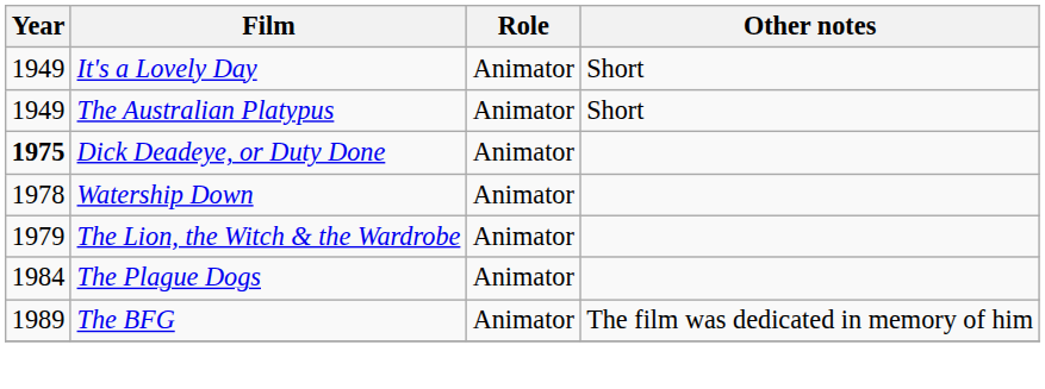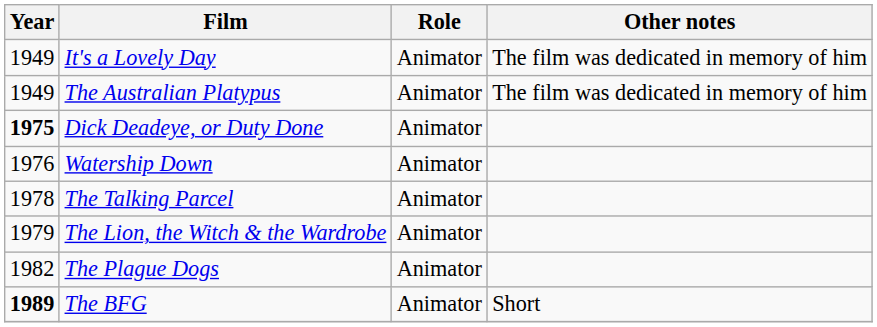 <table class="wikitable sortable">
 <tr>
 <th>Year</th>
 <th>Film</th>
 <th>Role</th>
 <th>Other notes</th>
 </tr>
 <tr>
 <td>1949</td>
 <td><em><a href='#'>It's a Lovely Day</a></em></td>
 <td>Animator</td>
-<td>Short</td>
+<td>The film was dedicated in memory of him</td>
 </tr>
 <tr>
 <td>1949</td>
 <td><em><a href='#'>The Australian Platypus</a></em></td>
 <td>Animator</td>
-<td>Short</td>
+<td>The film was dedicated in memory of him</td>
 </tr>
 <tr>
 <td><strong>1975</strong></td>
 <td><em><a href='#'>Dick Deadeye, or Duty Done</a></em></td>
 <td>Animator</td>
 <td></td>
 </tr>
 <tr>
+<td>1976</td>
+<td><em><a href='#'>Watership Down</a></em></td>
+<td>Animator</td>
+<td></td>
+</tr>
+<tr>
 <td>1978</td>
-<td><em><a href='#'>Watership Down</a></em></td>
+<td><em><a href='#'>The Talking Parcel</a></em></td>
 <td>Animator</td>
 <td></td>
 </tr>
 <tr>
 <td>1979</td>
 <td><em><a href='#'>The Lion, the Witch & the Wardrobe</a></em></td>
 <td>Animator</td>
 <td></td>
 </tr>
 <tr>
-<td>1984</td>
+<td>1982</td>
 <td><em><a href='#'>The Plague Dogs</a></em></td>
 <td>Animator</td>
 <td></td>
 </tr>
 <tr>
-<td>1989</td>
+<td><strong>1989</strong></td>
 <td><em><a href='#'>The BFG</a></em></td>
 <td>Animator</td>
-<td>The film was dedicated in memory of him</td>
+<td>Short</td>
 </tr>
 <tr>
 </tr>
 </table>
